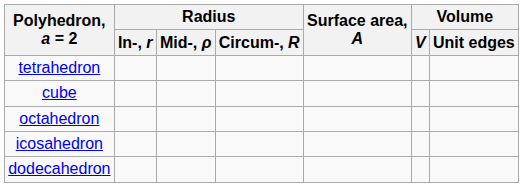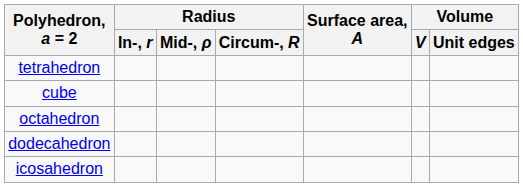 <table class="wikitable" style="text-align:center">
 <tr>
 <th rowspan=2>Polyhedron, <br><em>a</em> = 2</th>
 <th colspan=3>Radius</th>
 <th rowspan=2>Surface area, <br><em>A</em></th>
 <th colspan=2>Volume</th>
 </tr>
 <tr>
 <th>In-, <em>r</em></th>
 <th>Mid-, <em>ρ</em></th>
 <th>Circum-, <em>R</em></th>
 <th><em>V</em></th>
 <th>Unit edges</th>
 </tr>
 <tr>
 <td><a href='#'>tetrahedron</a></td>
 <td></td>
 <td></td>
 <td></td>
 <td></td>
 <td></td>
 <td></td>
 </tr>
 <tr align=center>
 <td><a href='#'>cube</a></td>
 <td></td>
 <td></td>
 <td></td>
 <td></td>
 <td></td>
 <td></td>
 </tr>
 <tr>
 <td><a href='#'>octahedron</a></td>
 <td></td>
 <td></td>
 <td></td>
 <td></td>
 <td></td>
 <td></td>
 </tr>
 <tr>
+<td><a href='#'>dodecahedron</a></td>
+<td></td>
+<td></td>
+<td></td>
+<td></td>
+<td></td>
+<td></td>
+</tr>
+<tr>
 <td><a href='#'>icosahedron</a></td>
 <td></td>
 <td></td>
 <td></td>
 <td></td>
 <td></td>
 <td></td>
 </tr>
-<tr>
-<td><a href='#'>dodecahedron</a></td>
-<td></td>
-<td></td>
-<td></td>
-<td></td>
-<td></td>
-<td></td>
-</tr>
 </table>
